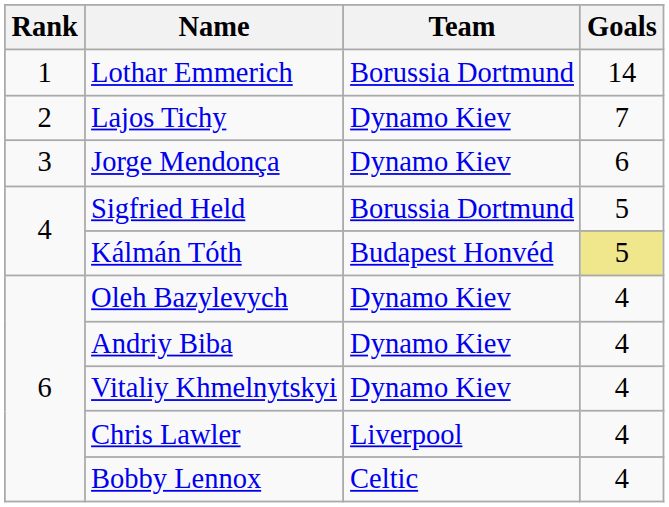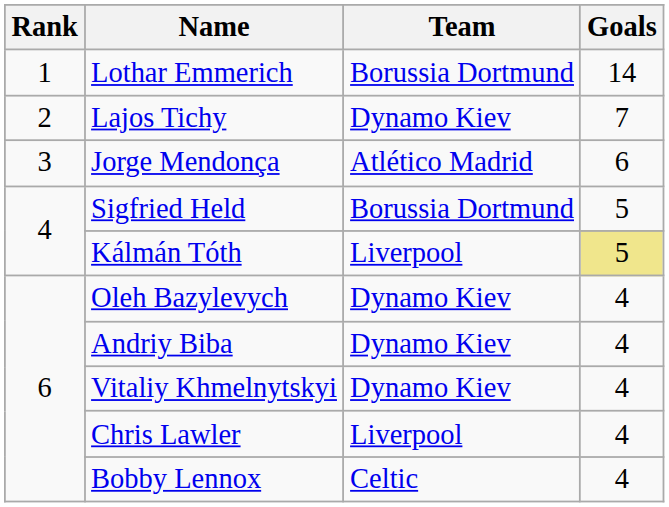 <table class="wikitable" style="text-align:center">
 <tr>
 <th>Rank</th>
 <th>Name</th>
 <th>Team</th>
 <th>Goals</th>
 </tr>
 <tr>
 <td>1</td>
 <td align="left"> <a href='#'>Lothar Emmerich</a></td>
 <td align="left"> <a href='#'>Borussia Dortmund</a></td>
 <td>14</td>
 </tr>
 <tr>
 <td>2</td>
 <td align="left"> <a href='#'>Lajos Tichy</a></td>
 <td align="left"> <a href='#'>Dynamo Kiev</a></td>
 <td>7</td>
 </tr>
 <tr>
 <td>3</td>
 <td align="left"> <a href='#'>Jorge Mendonça</a></td>
-<td align="left"> <a href='#'>Dynamo Kiev</a></td>
+<td align="left"> <a href='#'>Atlético Madrid</a></td>
 <td>6</td>
 </tr>
 <tr>
 <td rowspan="2">4</td>
 <td align="left"> <a href='#'>Sigfried Held</a></td>
 <td align="left"> <a href='#'>Borussia Dortmund</a></td>
 <td>5</td>
 </tr>
 <tr>
 <td align="left"> <a href='#'>Kálmán Tóth</a></td>
-<td align="left"> <a href='#'>Budapest Honvéd</a></td>
+<td align="left"> <a href='#'>Liverpool</a></td>
 <td style="background: khaki;">5</td>
 </tr>
 <tr>
 <td rowspan="5">6</td>
 <td align="left"> <a href='#'>Oleh Bazylevych</a></td>
 <td align="left"> <a href='#'>Dynamo Kiev</a></td>
 <td>4</td>
 </tr>
 <tr>
 <td align="left"> <a href='#'>Andriy Biba</a></td>
 <td align="left"> <a href='#'>Dynamo Kiev</a></td>
 <td>4</td>
 </tr>
 <tr>
 <td align="left"> <a href='#'>Vitaliy Khmelnytskyi</a></td>
 <td align="left"> <a href='#'>Dynamo Kiev</a></td>
 <td>4</td>
 </tr>
 <tr>
 <td align="left"> <a href='#'>Chris Lawler</a></td>
 <td align="left"> <a href='#'>Liverpool</a></td>
 <td>4</td>
 </tr>
 <tr>
 <td align="left"> <a href='#'>Bobby Lennox</a></td>
 <td align="left"> <a href='#'>Celtic</a></td>
 <td>4</td>
 </tr>
 </table>
